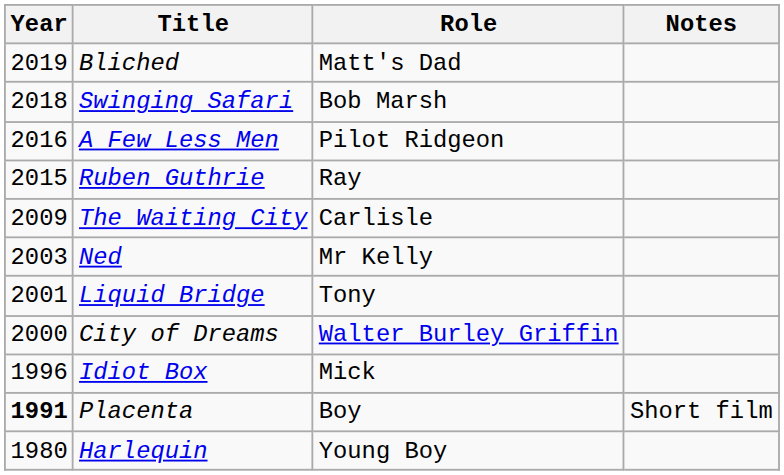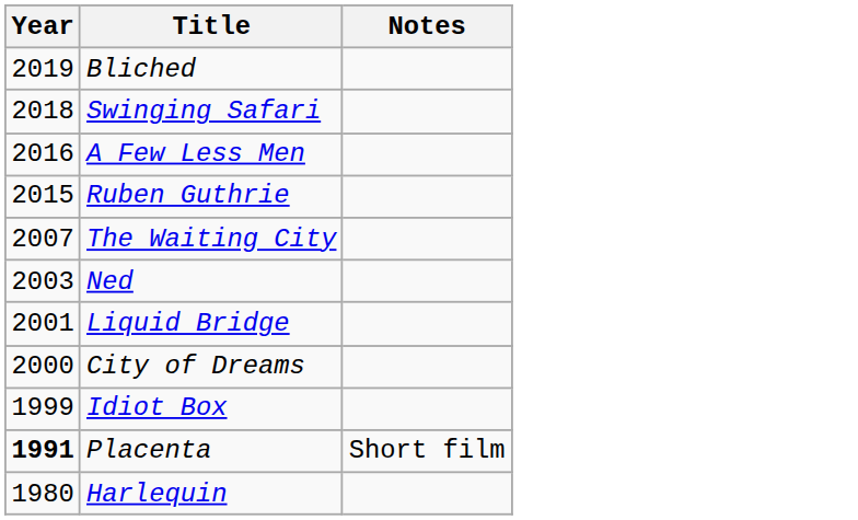 <table class="wikitable">
 <tr>
 <th>Year</th>
 <th>Title</th>
-<th>Role</th>
 <th>Notes</th>
 </tr>
 <tr>
 <td>2019</td>
 <td><em>Bliched</em></td>
-<td>Matt's Dad</td>
 <td></td>
 </tr>
 <tr>
 <td>2018</td>
 <td><em><a href='#'>Swinging Safari</a></em></td>
-<td>Bob Marsh</td>
 <td></td>
 </tr>
 <tr>
 <td>2016</td>
 <td><em><a href='#'>A Few Less Men</a></em></td>
-<td>Pilot Ridgeon</td>
 <td></td>
 </tr>
 <tr>
 <td>2015</td>
 <td><em><a href='#'>Ruben Guthrie</a></em></td>
-<td>Ray</td>
 <td></td>
 </tr>
 <tr>
-<td>2009</td>
+<td>2007</td>
 <td><em><a href='#'>The Waiting City</a></em></td>
-<td>Carlisle</td>
 <td></td>
 </tr>
 <tr>
 <td>2003</td>
 <td><em><a href='#'>Ned</a></em></td>
-<td>Mr Kelly</td>
 <td></td>
 </tr>
 <tr>
 <td>2001</td>
 <td><em><a href='#'>Liquid Bridge</a></em></td>
-<td>Tony</td>
 <td></td>
 </tr>
 <tr>
 <td>2000</td>
 <td><em>City of Dreams</em></td>
-<td><a href='#'>Walter Burley Griffin</a></td>
 <td></td>
 </tr>
 <tr>
-<td>1996</td>
+<td>1999</td>
 <td><em><a href='#'>Idiot Box</a></em></td>
-<td>Mick</td>
 <td></td>
 </tr>
 <tr>
 <td><strong>1991</strong></td>
 <td><em>Placenta</em></td>
-<td>Boy</td>
 <td>Short film</td>
 </tr>
 <tr>
 <td>1980</td>
 <td><em><a href='#'>Harlequin</a></em></td>
-<td>Young Boy</td>
 <td></td>
 </tr>
 </table>
